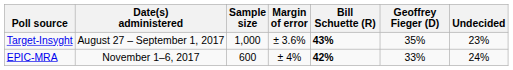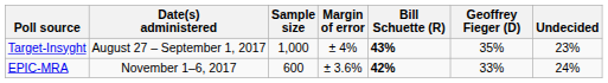 <table class="wikitable">
 <tr valign=bottom>
 <th>Poll source</th>
 <th>Date(s)<br>administered</th>
 <th>Sample<br>size</th>
 <th>Margin<br>of error</th>
 <th style="width:100px;">Bill<br>Schuette (R)</th>
 <th style="width:100px;">Geoffrey<br>Fieger (D)</th>
 <th>Undecided</th>
 </tr>
 <tr>
 <td><a href='#'>Target-Insyght</a></td>
 <td align=center>August 27 – September 1, 2017</td>
 <td align=center>1,000</td>
-<td align=center>± 3.6%</td>
+<td align=center>± 4%</td>
 <td><strong>43%</strong></td>
 <td align=center>35%</td>
 <td align=center>23%</td>
 </tr>
 <tr>
 <td><a href='#'>EPIC-MRA</a></td>
 <td align=center>November 1–6, 2017</td>
 <td align=center>600</td>
-<td align=center>± 4%</td>
+<td align=center>± 3.6%</td>
 <td><strong>42%</strong></td>
 <td align=center>33%</td>
 <td align=center>24%</td>
 </tr>
 </table>
